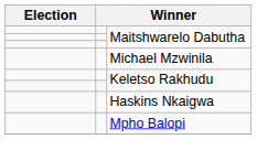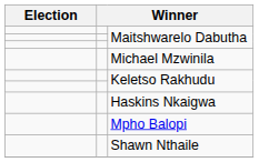 <table class=wikitable>
 <tr>
 <th width=100>Election</th>
 <th width=175 colspan=2>Winner</th>
 </tr>
 <tr>
 <td></td>
 <td width=5 bgcolor=></td>
 <td rowspan=3>Maitshwarelo Dabutha</td>
 </tr>
 <tr>
 <td></td>
 <td width=5 bgcolor=></td>
 </tr>
 <tr>
 <td></td>
 <td width=5 bgcolor=></td>
 </tr>
 <tr>
 <td></td>
 <td width=5 bgcolor=></td>
 <td>Michael Mzwinila</td>
 </tr>
 <tr>
 <td></td>
 <td width=5 bgcolor=></td>
 <td rowspan=2>Keletso Rakhudu</td>
 </tr>
 <tr>
 <td></td>
 <td bgcolor=></td>
 </tr>
 <tr>
 <td></td>
 <td bgcolor=></td>
 <td>Haskins Nkaigwa</td>
 </tr>
 <tr>
 <td></td>
 <td bgcolor=></td>
 <td><a href='#'>Mpho Balopi</a></td>
 </tr>
 <tr>
+<td></td>
+<td bgcolor=></td>
+<td>Shawn Nthaile</td>
+</tr>
+<tr>
 </tr>
 </table>
